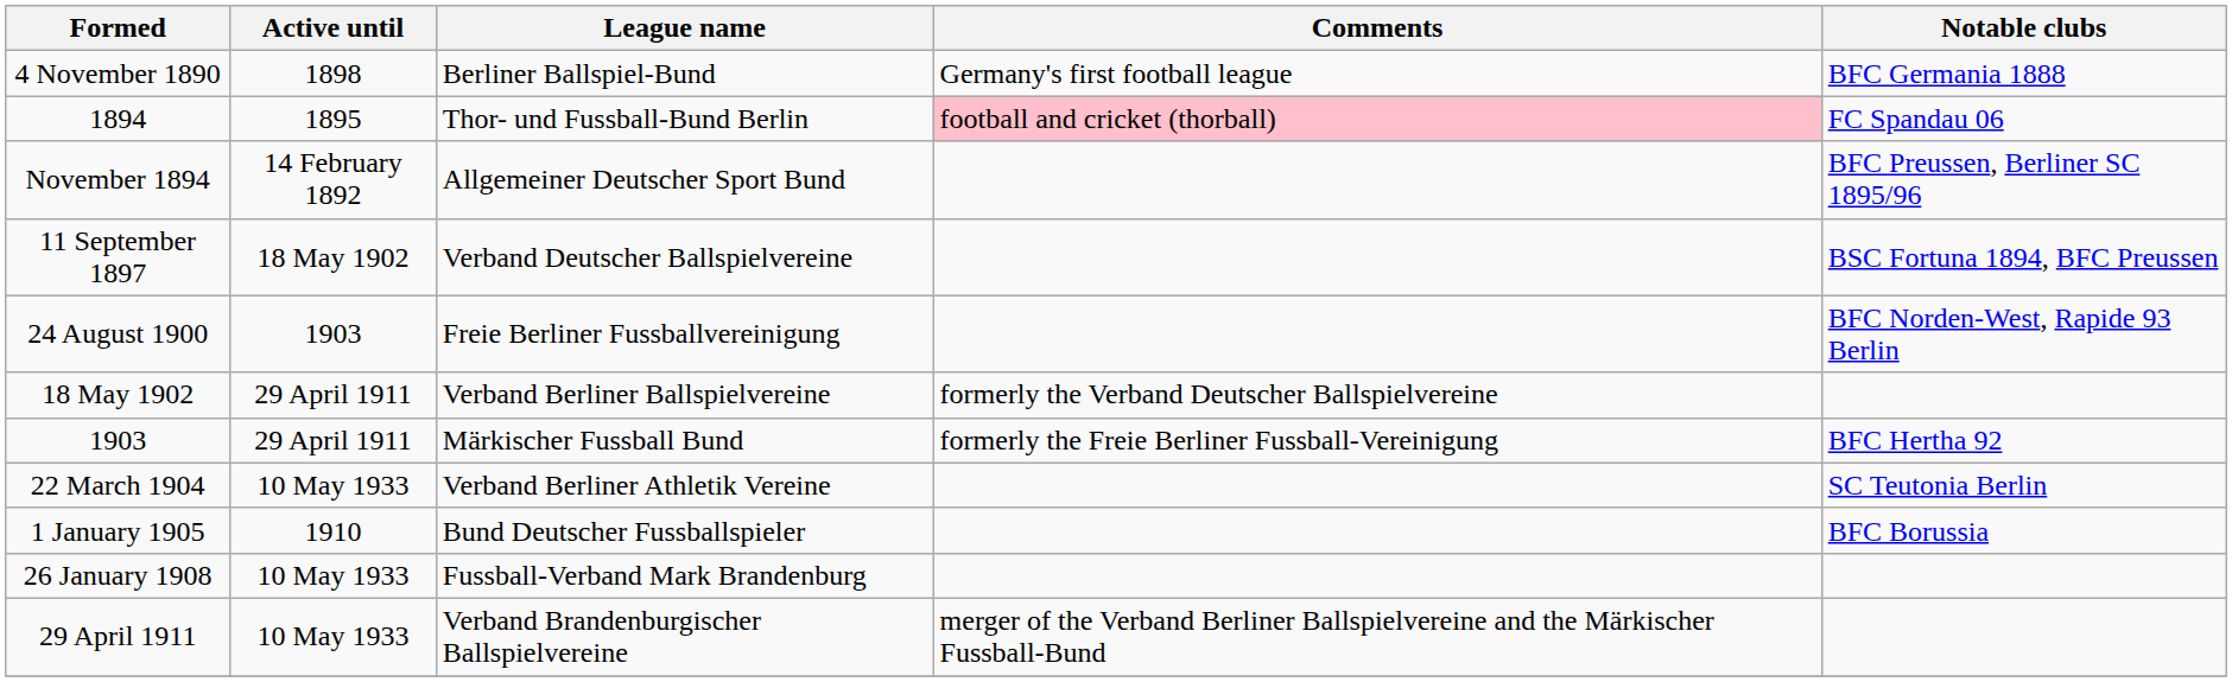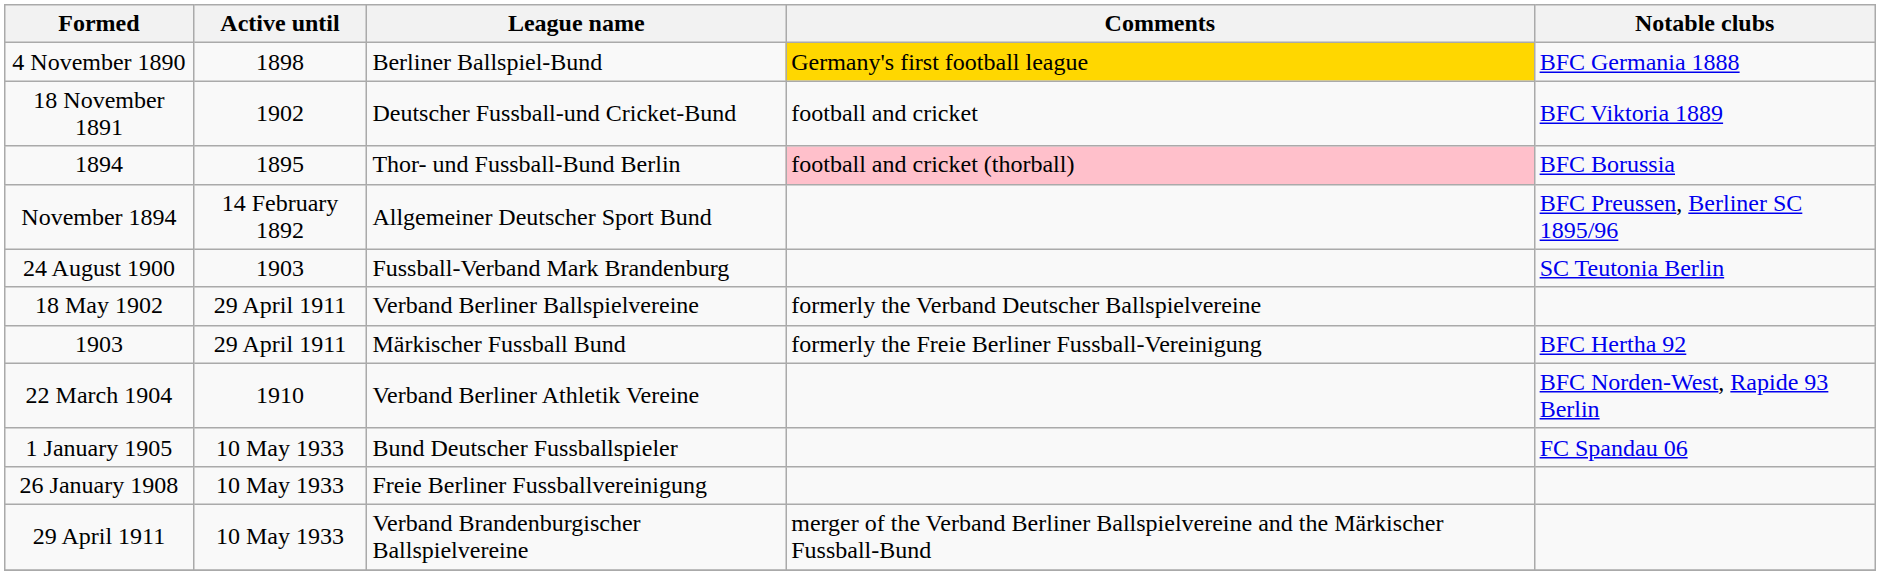 <table class="wikitable">
 <tr>
 <th>Formed</th>
 <th>Active until</th>
 <th>League name</th>
 <th>Comments</th>
 <th>Notable clubs</th>
 </tr>
 <tr>
 <td align=center>4 November 1890</td>
 <td align=center>1898</td>
 <td>Berliner Ballspiel-Bund</td>
-<td>Germany's first football league</td>
+<td style="background: gold;">Germany's first football league</td>
 <td><a href='#'>BFC Germania 1888</a></td>
+</tr>
+<tr>
+<td align=center>18 November 1891</td>
+<td align=center>1902</td>
+<td>Deutscher Fussball-und Cricket-Bund</td>
+<td>football and cricket</td>
+<td><a href='#'>BFC Viktoria 1889</a></td>
 </tr>
 <tr>
 <td align=center>1894</td>
 <td align=center>1895</td>
 <td>Thor- und Fussball-Bund Berlin</td>
 <td style="background: pink;">football and cricket (thorball)</td>
-<td><a href='#'>FC Spandau 06</a></td>
+<td><a href='#'>BFC Borussia</a></td>
 </tr>
 <tr>
 <td align=center>November 1894</td>
 <td align=center>14 February 1892</td>
 <td>Allgemeiner Deutscher Sport Bund</td>
 <td></td>
 <td><a href='#'>BFC Preussen</a>, <a href='#'>Berliner SC 1895/96</a></td>
 </tr>
 <tr>
-<td align=center>11 September 1897</td>
-<td align=center>18 May 1902</td>
-<td>Verband Deutscher Ballspielvereine</td>
-<td></td>
-<td><a href='#'>BSC Fortuna 1894</a>, <a href='#'>BFC Preussen</a></td>
-</tr>
-<tr>
 <td align=center>24 August 1900</td>
 <td align=center>1903</td>
-<td>Freie Berliner Fussballvereinigung</td>
+<td>Fussball-Verband Mark Brandenburg</td>
 <td></td>
-<td><a href='#'>BFC Norden-West</a>, <a href='#'>Rapide 93 Berlin</a></td>
+<td><a href='#'>SC Teutonia Berlin</a></td>
 </tr>
 <tr>
 <td align=center>18 May 1902</td>
 <td align=center>29 April 1911</td>
 <td>Verband Berliner Ballspielvereine</td>
 <td>formerly the Verband Deutscher Ballspielvereine</td>
 <td></td>
 </tr>
 <tr>
 <td align=center>1903</td>
 <td align=center>29 April 1911</td>
 <td>Märkischer Fussball Bund</td>
 <td>formerly the Freie Berliner Fussball-Vereinigung</td>
 <td><a href='#'>BFC Hertha 92</a></td>
 </tr>
 <tr>
 <td align=center>22 March 1904</td>
-<td align=center>10 May 1933</td>
+<td align=center>1910</td>
 <td>Verband Berliner Athletik Vereine</td>
 <td></td>
-<td><a href='#'>SC Teutonia Berlin</a></td>
+<td><a href='#'>BFC Norden-West</a>, <a href='#'>Rapide 93 Berlin</a></td>
 </tr>
 <tr>
 <td align=center>1 January 1905</td>
-<td align=center>1910</td>
+<td align=center>10 May 1933</td>
 <td>Bund Deutscher Fussballspieler</td>
 <td></td>
-<td><a href='#'>BFC Borussia</a></td>
+<td><a href='#'>FC Spandau 06</a></td>
 </tr>
 <tr>
 <td align=center>26 January 1908</td>
 <td align=center>10 May 1933</td>
-<td>Fussball-Verband Mark Brandenburg</td>
+<td>Freie Berliner Fussballvereinigung</td>
 <td></td>
 <td></td>
 </tr>
 <tr>
 <td align=center>29 April 1911</td>
 <td align=center>10 May 1933</td>
 <td>Verband Brandenburgischer Ballspielvereine</td>
 <td>merger of the Verband Berliner Ballspielvereine and the Märkischer Fussball-Bund</td>
 <td></td>
 </tr>
 <tr>
 </tr>
 </table>
